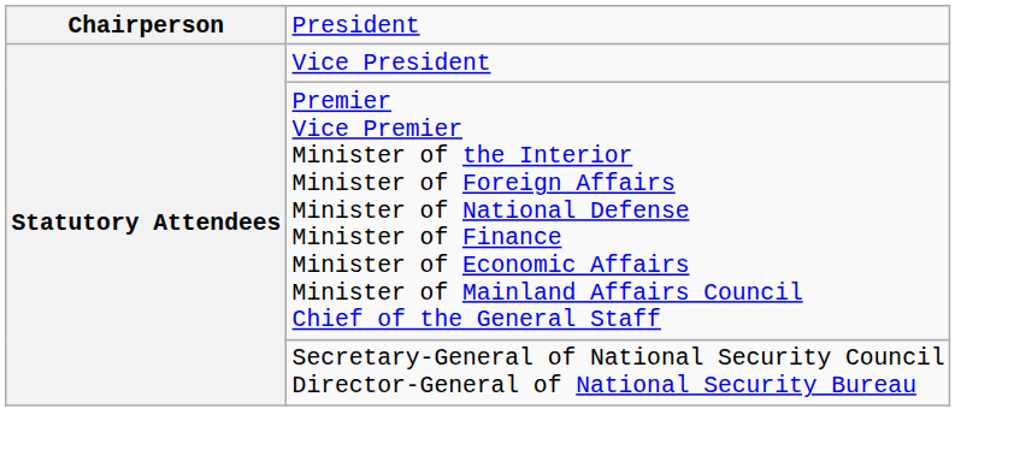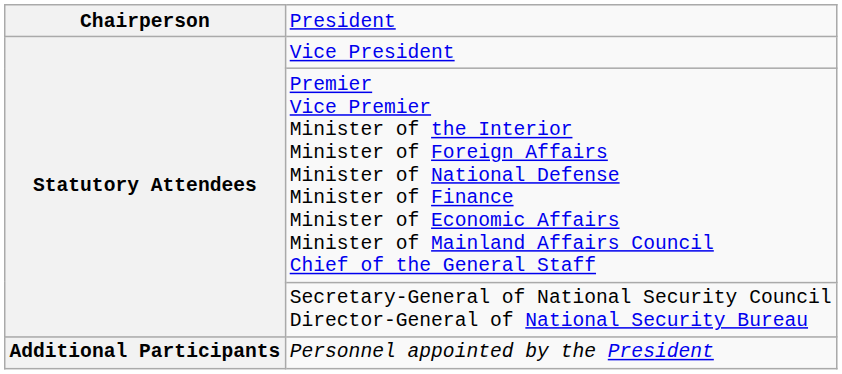 <table class=wikitable>
 <tr>
 <th>Chairperson</th>
 <td><a href='#'>President</a></td>
 </tr>
 <tr>
 <th rowspan=3>Statutory Attendees</th>
 <td><a href='#'>Vice President</a></td>
 </tr>
 <tr>
 <td><a href='#'>Premier</a><br><a href='#'>Vice Premier</a><br>Minister of <a href='#'>the Interior</a><br>Minister of <a href='#'>Foreign Affairs</a><br>Minister of <a href='#'>National Defense</a><br>Minister of <a href='#'>Finance</a><br>Minister of <a href='#'>Economic Affairs</a><br>Minister of <a href='#'>Mainland Affairs Council</a><br><a href='#'>Chief of the General Staff</a></td>
 </tr>
 <tr>
 <td>Secretary-General of National Security Council<br>Director-General of <a href='#'>National Security Bureau</a></td>
 </tr>
+<tr>
+<th>Additional Participants</th>
+<td><em>Personnel appointed by the <a href='#'>President</a></em></td>
+</tr>
 </table>
